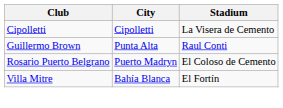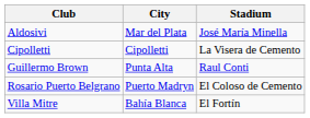 <table class="wikitable sortable">
 <tr>
 <th>Club</th>
 <th>City</th>
 <th>Stadium</th>
+</tr>
+<tr>
+<td> <a href='#'>Aldosivi</a></td>
+<td><a href='#'>Mar del Plata</a></td>
+<td><a href='#'>José María Minella</a></td>
 </tr>
 <tr>
 <td> <a href='#'>Cipolletti</a></td>
 <td><a href='#'>Cipolletti</a></td>
 <td>La Visera de Cemento</td>
 </tr>
 <tr>
 <td>  <a href='#'>Guillermo Brown</a></td>
 <td><a href='#'>Punta Alta</a></td>
 <td><a href='#'>Raul Conti</a></td>
 </tr>
 <tr>
 <td>  <a href='#'>Rosario Puerto Belgrano</a></td>
 <td><a href='#'>Puerto Madryn</a></td>
 <td>El Coloso de Cemento</td>
 </tr>
 <tr>
 <td> <a href='#'>Villa Mitre</a></td>
 <td><a href='#'>Bahía Blanca</a></td>
 <td>El Fortín</td>
 </tr>
 </table>
